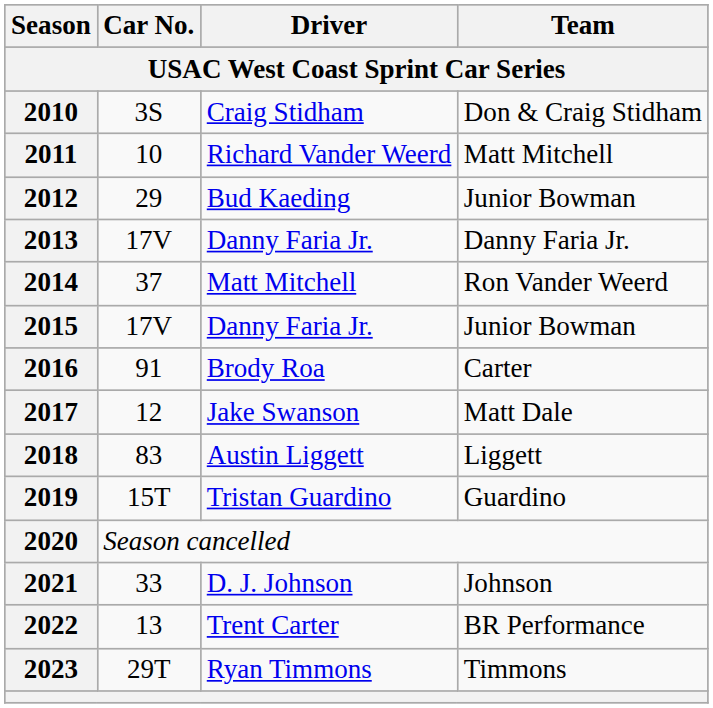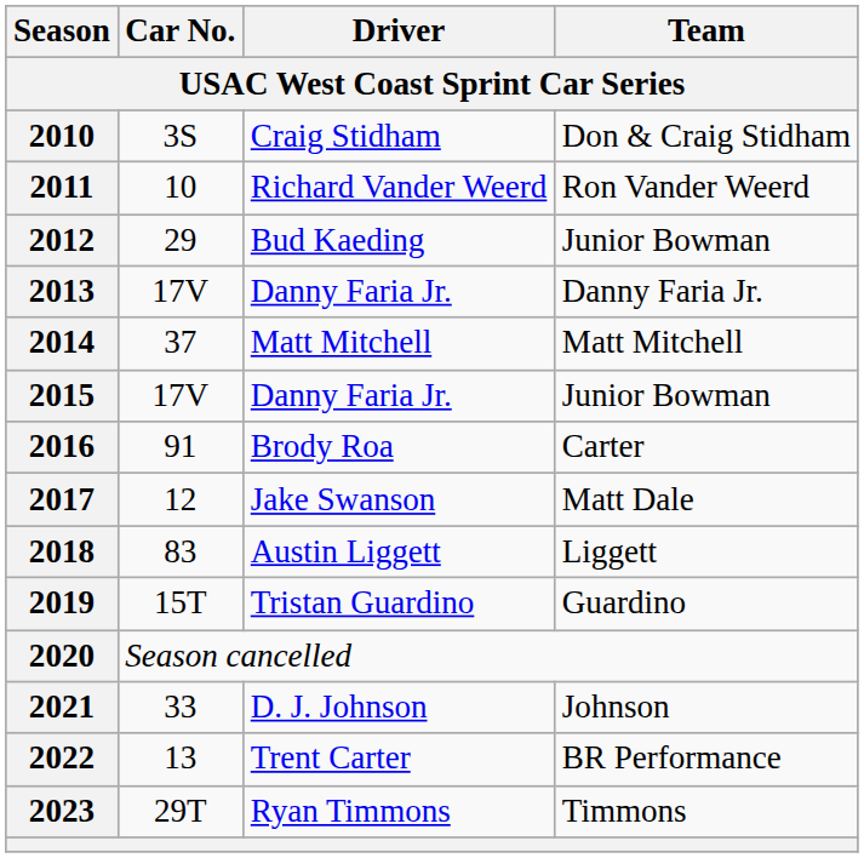 <table class="wikitable">
 <tr>
 <th>Season</th>
 <th>Car No.</th>
 <th>Driver</th>
 <th>Team</th>
 </tr>
 <tr>
 <th colspan="4">USAC West Coast Sprint Car Series</th>
 </tr>
 <tr>
 <th>2010</th>
 <td align="center">3S</td>
 <td><a href='#'>Craig Stidham</a></td>
 <td>Don & Craig Stidham</td>
 </tr>
 <tr>
 <th>2011</th>
 <td align="center">10</td>
 <td><a href='#'>Richard Vander Weerd</a></td>
-<td>Matt Mitchell</td>
+<td>Ron Vander Weerd</td>
 </tr>
 <tr>
 <th>2012</th>
 <td align="center">29</td>
 <td><a href='#'>Bud Kaeding</a></td>
 <td>Junior Bowman</td>
 </tr>
 <tr>
 <th>2013</th>
 <td align="center">17V</td>
 <td><a href='#'>Danny Faria Jr.</a></td>
 <td>Danny Faria Jr.</td>
 </tr>
 <tr>
 <th>2014</th>
 <td align="center">37</td>
 <td><a href='#'>Matt Mitchell</a></td>
-<td>Ron Vander Weerd</td>
+<td>Matt Mitchell</td>
 </tr>
 <tr>
 <th>2015</th>
 <td align="center">17V</td>
 <td><a href='#'>Danny Faria Jr.</a></td>
 <td>Junior Bowman</td>
 </tr>
 <tr>
 <th>2016</th>
 <td align="center">91</td>
 <td><a href='#'>Brody Roa</a></td>
 <td>Carter</td>
 </tr>
 <tr>
 <th>2017</th>
 <td align=center>12</td>
 <td><a href='#'>Jake Swanson</a></td>
 <td>Matt Dale</td>
 </tr>
 <tr>
 <th>2018</th>
 <td align=center>83</td>
 <td><a href='#'>Austin Liggett</a></td>
 <td>Liggett</td>
 </tr>
 <tr>
 <th>2019</th>
 <td align="center">15T</td>
 <td><a href='#'>Tristan Guardino</a></td>
 <td>Guardino</td>
 </tr>
 <tr>
 <th>2020</th>
 <td colspan="3"><em>Season cancelled</em></td>
 </tr>
 <tr>
 <th>2021</th>
 <td align="center">33</td>
 <td><a href='#'>D. J. Johnson</a></td>
 <td>Johnson</td>
 </tr>
 <tr>
 <th>2022</th>
 <td align="center">13</td>
 <td><a href='#'>Trent Carter</a></td>
 <td>BR Performance</td>
 </tr>
 <tr>
 <th>2023</th>
 <td align="center">29T</td>
 <td><a href='#'>Ryan Timmons</a></td>
 <td>Timmons</td>
 </tr>
 <tr>
 <th colspan=5 align="center"></th>
 </tr>
 </table>
